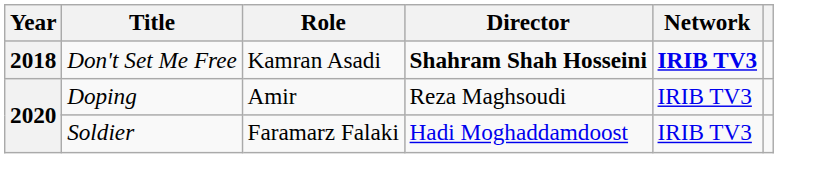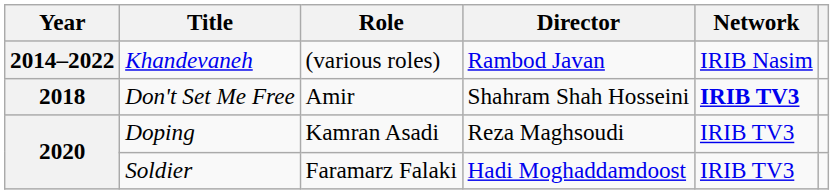 <table class="wikitable plainrowheaders sortable"  style=font-size:100%>
 <tr>
 <th scope="col">Year</th>
 <th scope="col">Title</th>
 <th scope="col">Role</th>
 <th scope="col">Director</th>
 <th scope="col" class="unsortable">Network</th>
 <th scope="col" class="unsortable"></th>
 </tr>
 <tr>
+<th scope="row">2014–2022</th>
+<td><em><a href='#'>Khandevaneh</a></em></td>
+<td>(various roles)</td>
+<td><a href='#'>Rambod Javan</a></td>
+<td><a href='#'>IRIB Nasim</a></td>
+<td></td>
+</tr>
+<tr>
 <th scope="row">2018</th>
 <td><em>Don't Set Me Free</em></td>
-<td>Kamran Asadi</td>
-<td><strong>Shahram Shah Hosseini</strong></td>
+<td>Amir</td>
+<td>Shahram Shah Hosseini</td>
 <td><strong><a href='#'>IRIB TV3</a></strong></td>
 <td></td>
 </tr>
 <tr>
 <th rowspan="2" scope="row">2020</th>
 <td><em>Doping</em></td>
-<td>Amir</td>
+<td>Kamran Asadi</td>
 <td>Reza Maghsoudi</td>
 <td><a href='#'>IRIB TV3</a></td>
 <td></td>
 </tr>
 <tr>
 <td><em>Soldier</em></td>
 <td>Faramarz Falaki</td>
 <td><a href='#'>Hadi Moghaddamdoost</a></td>
 <td><a href='#'>IRIB TV3</a></td>
 <td></td>
 </tr>
 </table>
